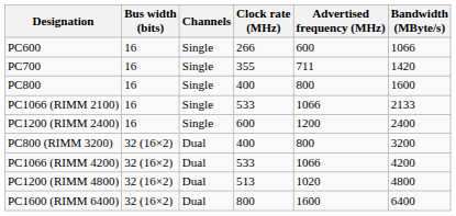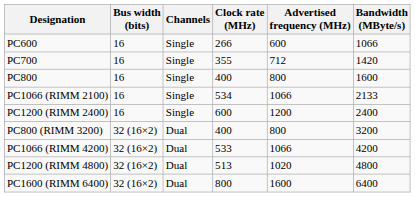 <table class="wikitable sortable">
 <tr>
 <th>Designation</th>
 <th>Bus width<br>(bits)</th>
 <th>Channels</th>
 <th>Clock rate<br>(MHz)</th>
 <th>Advertised<br>frequency (MHz)</th>
 <th>Bandwidth<br>(MByte/s)</th>
 </tr>
 <tr>
 <td>PC600</td>
 <td>16</td>
 <td>Single</td>
 <td>266</td>
 <td>600</td>
 <td>1066</td>
 </tr>
 <tr>
 <td>PC700</td>
 <td>16</td>
 <td>Single</td>
 <td>355</td>
-<td>711</td>
+<td>712</td>
 <td>1420</td>
 </tr>
 <tr>
 <td>PC800</td>
 <td>16</td>
 <td>Single</td>
 <td>400</td>
 <td>800</td>
 <td>1600</td>
 </tr>
 <tr>
 <td>PC1066 (RIMM 2100)</td>
 <td>16</td>
 <td>Single</td>
-<td>533</td>
+<td>534</td>
 <td>1066</td>
 <td>2133</td>
 </tr>
 <tr>
 <td>PC1200 (RIMM 2400)</td>
 <td>16</td>
 <td>Single</td>
 <td>600</td>
 <td>1200</td>
 <td>2400</td>
 </tr>
 <tr>
 <td>PC800 (RIMM 3200)</td>
 <td>32 (16×2)</td>
 <td>Dual</td>
 <td>400</td>
 <td>800</td>
 <td>3200</td>
 </tr>
 <tr>
 <td>PC1066 (RIMM 4200)</td>
 <td>32 (16×2)</td>
 <td>Dual</td>
 <td>533</td>
 <td>1066</td>
 <td>4200</td>
 </tr>
 <tr>
 <td>PC1200 (RIMM 4800)</td>
 <td>32 (16×2)</td>
 <td>Dual</td>
 <td>513</td>
 <td>1020</td>
 <td>4800</td>
 </tr>
 <tr>
 <td>PC1600 (RIMM 6400)</td>
 <td>32 (16×2)</td>
 <td>Dual</td>
 <td>800</td>
 <td>1600</td>
 <td>6400</td>
 </tr>
 </table>
